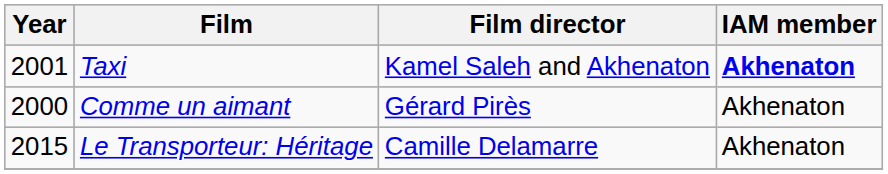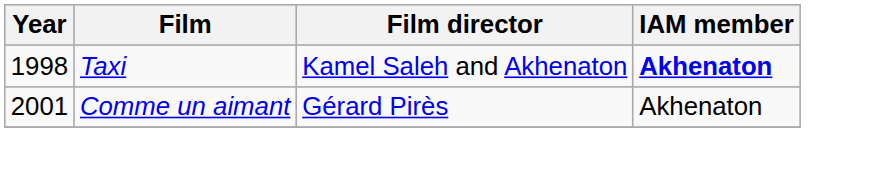 <table class="wikitable">
 <tr>
 <th>Year</th>
 <th>Film</th>
 <th>Film director</th>
 <th>IAM member</th>
 </tr>
 <tr>
-<td>2001</td>
+<td>1998</td>
 <td><em><a href='#'>Taxi</a></em></td>
 <td><a href='#'>Kamel Saleh</a> and <a href='#'>Akhenaton</a></td>
 <td><strong><a href='#'>Akhenaton</a></strong></td>
 </tr>
 <tr>
-<td>2000</td>
+<td>2001</td>
 <td><em><a href='#'>Comme un aimant</a></em></td>
 <td><a href='#'>Gérard Pirès</a></td>
 <td>Akhenaton</td>
 </tr>
 <tr>
-<td>2015</td>
-<td><em><a href='#'>Le Transporteur: Héritage</a></em></td>
-<td><a href='#'>Camille Delamarre</a></td>
-<td>Akhenaton</td>
-</tr>
-<tr>
 </tr>
 </table>
